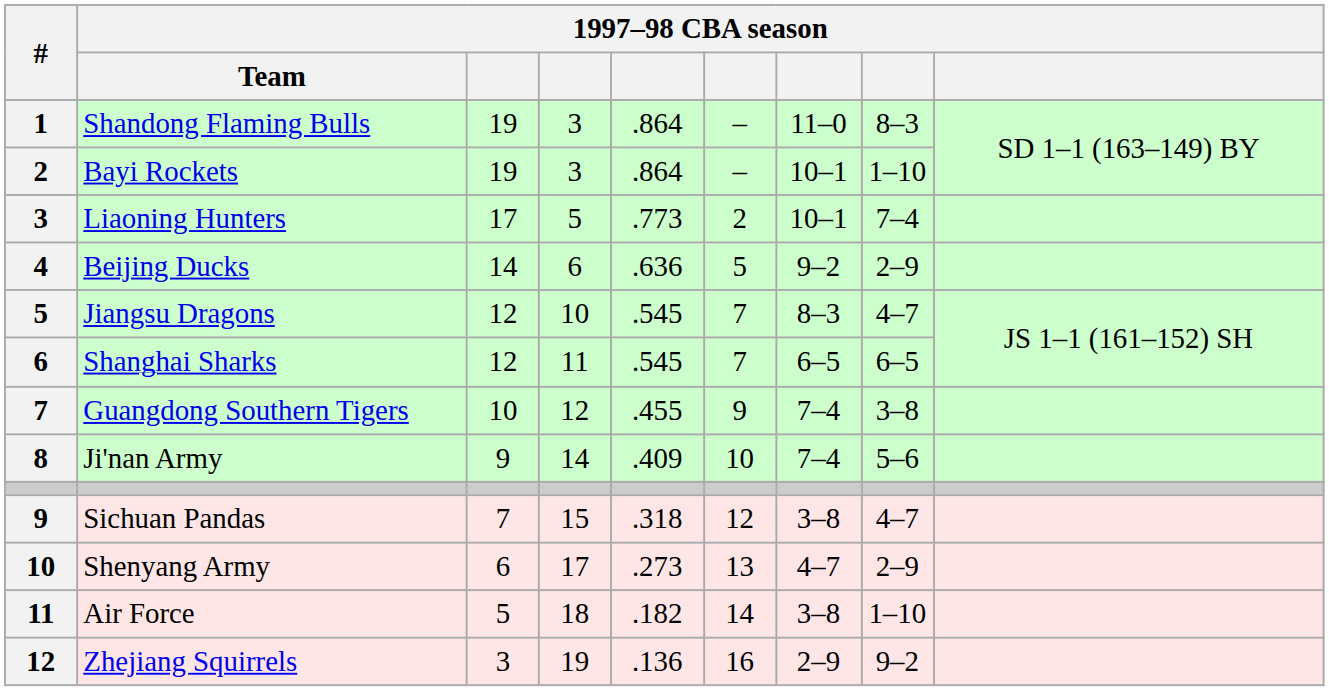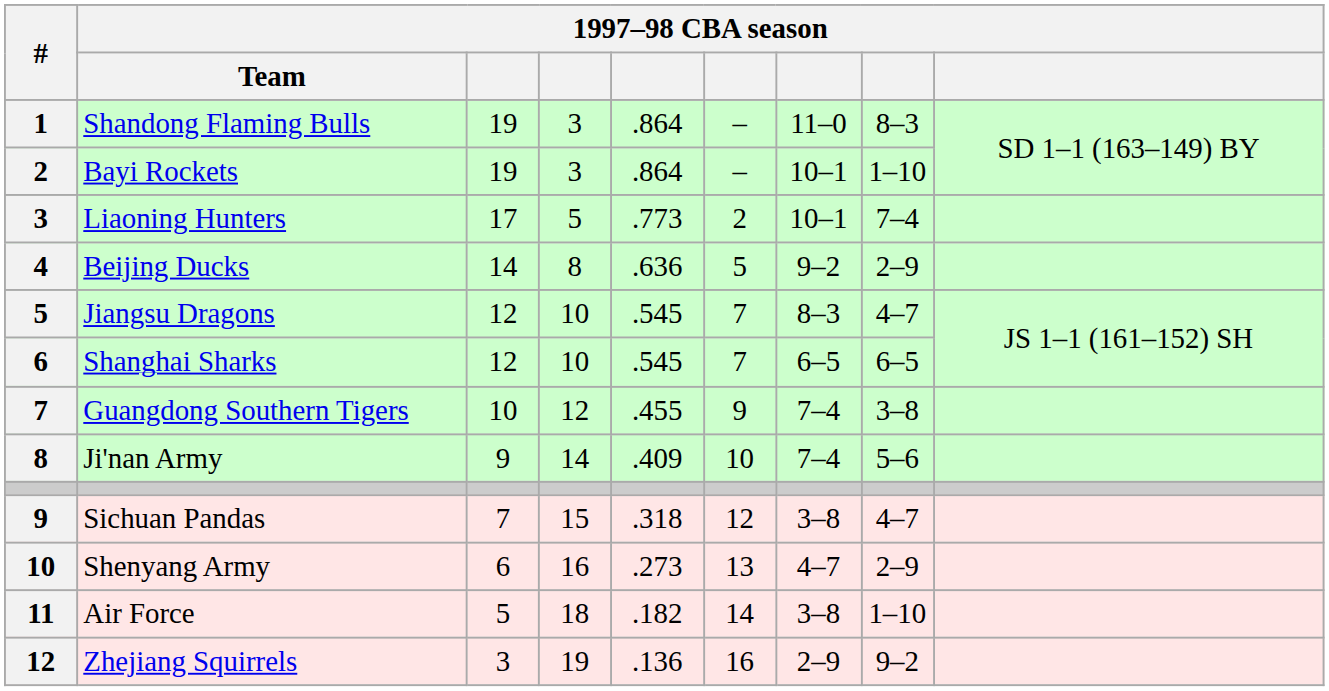 <table class="wikitable" width="55%" style="font-size:95%;">
 <tr>
 <th width="3%" rowspan=2>#</th>
 <th colspan="8" style="text-align:center;">1997–98 CBA season</th>
 </tr>
 <tr style="text-align:center;">
 <th width="17%">Team</th>
 <th width="3%"></th>
 <th width="3%"></th>
 <th width="3%"></th>
 <th width="3%"></th>
 <th width="3%"></th>
 <th width="3%"></th>
 <th width="17%"></th>
 </tr>
 <tr style="text-align:center;background: #ccffcc;">
 <th>1</th>
 <td style="text-align:left;"><a href='#'>Shandong Flaming Bulls</a></td>
 <td>19</td>
 <td>3</td>
 <td>.864</td>
 <td>–</td>
 <td>11–0</td>
 <td>8–3</td>
 <td rowspan=2>SD 1–1 (163–149) BY</td>
 </tr>
 <tr style="text-align:center;background: #ccffcc;">
 <th>2</th>
 <td style="text-align:left;"><a href='#'>Bayi Rockets</a></td>
 <td>19</td>
 <td>3</td>
 <td>.864</td>
 <td>–</td>
 <td>10–1</td>
 <td>1–10</td>
 </tr>
 <tr style="text-align:center;background: #ccffcc;">
 <th>3</th>
 <td style="text-align:left;"><a href='#'>Liaoning Hunters</a></td>
 <td>17</td>
 <td>5</td>
 <td>.773</td>
 <td>2</td>
 <td>10–1</td>
 <td>7–4</td>
 <td></td>
 </tr>
 <tr style="text-align:center;background: #ccffcc;">
 <th>4</th>
 <td style="text-align:left;"><a href='#'>Beijing Ducks</a></td>
 <td>14</td>
-<td>6</td>
+<td>8</td>
 <td>.636</td>
 <td>5</td>
 <td>9–2</td>
 <td>2–9</td>
 <td></td>
 </tr>
 <tr style="text-align:center;background: #ccffcc;">
 <th>5</th>
 <td style="text-align:left;"><a href='#'>Jiangsu Dragons</a></td>
 <td>12</td>
 <td>10</td>
 <td>.545</td>
 <td>7</td>
 <td>8–3</td>
 <td>4–7</td>
 <td rowspan=2>JS 1–1 (161–152) SH</td>
 </tr>
 <tr style="text-align:center;background: #ccffcc;">
 <th>6</th>
 <td style="text-align:left;"><a href='#'>Shanghai Sharks</a></td>
 <td>12</td>
-<td>11</td>
+<td>10</td>
 <td>.545</td>
 <td>7</td>
 <td>6–5</td>
 <td>6–5</td>
 </tr>
 <tr style="text-align:center;background: #ccffcc;">
 <th>7</th>
 <td style="text-align:left;"><a href='#'>Guangdong Southern Tigers</a></td>
 <td>10</td>
 <td>12</td>
 <td>.455</td>
 <td>9</td>
 <td>7–4</td>
 <td>3–8</td>
 <td></td>
 </tr>
 <tr style="text-align:center;background: #ccffcc;">
 <th>8</th>
 <td style="text-align:left;">Ji'nan Army</td>
 <td>9</td>
 <td>14</td>
 <td>.409</td>
 <td>10</td>
 <td>7–4</td>
 <td>5–6</td>
 <td></td>
 </tr>
 <tr style="background-color:#cccccc;">
 <td></td>
 <td></td>
 <td></td>
 <td></td>
 <td></td>
 <td></td>
 <td></td>
 <td></td>
 <td></td>
 </tr>
 <tr style="text-align:center;background: #FFE6E6;">
 <th>9</th>
 <td style="text-align:left;">Sichuan Pandas</td>
 <td>7</td>
 <td>15</td>
 <td>.318</td>
 <td>12</td>
 <td>3–8</td>
 <td>4–7</td>
 <td></td>
 </tr>
 <tr style="text-align:center;background: #FFE6E6;">
 <th>10</th>
 <td style="text-align:left;">Shenyang Army</td>
 <td>6</td>
-<td>17</td>
+<td>16</td>
 <td>.273</td>
 <td>13</td>
 <td>4–7</td>
 <td>2–9</td>
 <td></td>
 </tr>
 <tr style="text-align:center;background: #FFE6E6;">
 <th>11</th>
 <td style="text-align:left;">Air Force</td>
 <td>5</td>
 <td>18</td>
 <td>.182</td>
 <td>14</td>
 <td>3–8</td>
 <td>1–10</td>
 <td></td>
 </tr>
 <tr style="text-align:center;background: #FFE6E6;">
 <th>12</th>
 <td style="text-align:left;"><a href='#'>Zhejiang Squirrels</a></td>
 <td>3</td>
 <td>19</td>
 <td>.136</td>
 <td>16</td>
 <td>2–9</td>
 <td>9–2</td>
 <td></td>
 </tr>
 </table>
